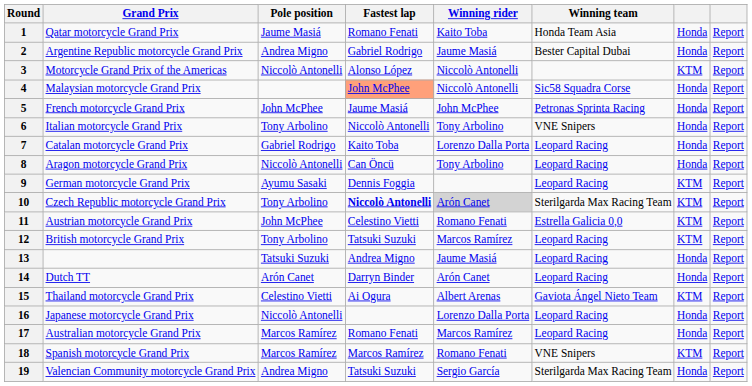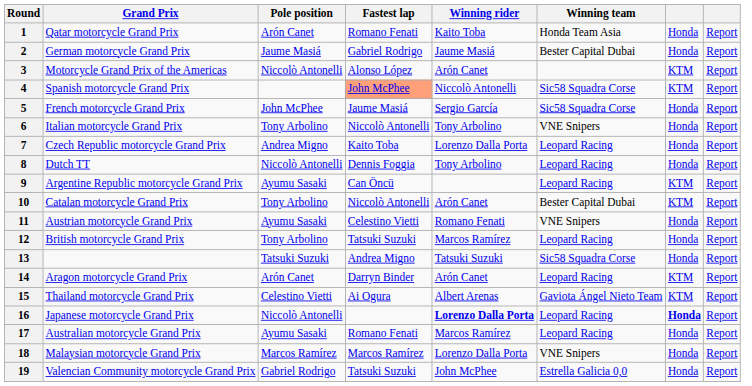 <table class="wikitable sortable" style="font-size: 85%">
 <tr>
 <th>Round</th>
 <th><a href='#'>Grand Prix</a></th>
 <th>Pole position</th>
 <th>Fastest lap</th>
 <th><a href='#'>Winning rider</a></th>
 <th>Winning team</th>
 <th></th>
 <th class="unsortable"></th>
 </tr>
 <tr>
 <th>1</th>
 <td> <a href='#'>Qatar motorcycle Grand Prix</a></td>
-<td> <a href='#'>Jaume Masiá</a></td>
+<td> <a href='#'>Arón Canet</a></td>
 <td> <a href='#'>Romano Fenati</a></td>
 <td> <a href='#'>Kaito Toba</a></td>
 <td> Honda Team Asia</td>
 <td> <a href='#'>Honda</a></td>
 <td><a href='#'>Report</a></td>
 </tr>
 <tr>
 <th>2</th>
-<td> <a href='#'>Argentine Republic motorcycle Grand Prix</a></td>
-<td> <a href='#'>Andrea Migno</a></td>
+<td> <a href='#'>German motorcycle Grand Prix</a></td>
+<td> <a href='#'>Jaume Masiá</a></td>
 <td> <a href='#'>Gabriel Rodrigo</a></td>
 <td> <a href='#'>Jaume Masiá</a></td>
 <td> Bester Capital Dubai</td>
 <td> <a href='#'>Honda</a></td>
 <td><a href='#'>Report</a></td>
 </tr>
 <tr>
 <th>3</th>
 <td> <a href='#'>Motorcycle Grand Prix of the Americas</a></td>
 <td> <a href='#'>Niccolò Antonelli</a></td>
 <td> <a href='#'>Alonso López</a></td>
-<td> <a href='#'>Niccolò Antonelli</a></td>
+<td> <a href='#'>Arón Canet</a></td>
 <td></td>
 <td> <a href='#'>KTM</a></td>
 <td><a href='#'>Report</a></td>
 </tr>
 <tr>
 <th>4</th>
-<td> <a href='#'>Malaysian motorcycle Grand Prix</a></td>
+<td> <a href='#'>Spanish motorcycle Grand Prix</a></td>
 <td></td>
 <td style="background: lightsalmon;"> <a href='#'>John McPhee</a></td>
 <td> <a href='#'>Niccolò Antonelli</a></td>
 <td> <a href='#'>Sic58 Squadra Corse</a></td>
-<td> <a href='#'>Honda</a></td>
+<td> <a href='#'>KTM</a></td>
 <td><a href='#'>Report</a></td>
 </tr>
 <tr>
 <th>5</th>
 <td> <a href='#'>French motorcycle Grand Prix</a></td>
 <td> <a href='#'>John McPhee</a></td>
 <td> <a href='#'>Jaume Masiá</a></td>
-<td> <a href='#'>John McPhee</a></td>
-<td> <a href='#'>Petronas Sprinta Racing</a></td>
+<td> <a href='#'>Sergio García</a></td>
+<td> <a href='#'>Sic58 Squadra Corse</a></td>
 <td> <a href='#'>Honda</a></td>
 <td><a href='#'>Report</a></td>
 </tr>
 <tr>
 <th>6</th>
 <td> <a href='#'>Italian motorcycle Grand Prix</a></td>
 <td> <a href='#'>Tony Arbolino</a></td>
 <td> <a href='#'>Niccolò Antonelli</a></td>
 <td> <a href='#'>Tony Arbolino</a></td>
 <td> VNE Snipers</td>
 <td> <a href='#'>Honda</a></td>
 <td><a href='#'>Report</a></td>
 </tr>
 <tr>
 <th>7</th>
-<td> <a href='#'>Catalan motorcycle Grand Prix</a></td>
-<td> <a href='#'>Gabriel Rodrigo</a></td>
+<td> <a href='#'>Czech Republic motorcycle Grand Prix</a></td>
+<td> <a href='#'>Andrea Migno</a></td>
 <td> <a href='#'>Kaito Toba</a></td>
 <td> <a href='#'>Lorenzo Dalla Porta</a></td>
 <td> <a href='#'>Leopard Racing</a></td>
 <td> <a href='#'>Honda</a></td>
 <td><a href='#'>Report</a></td>
 </tr>
 <tr>
 <th>8</th>
-<td> <a href='#'>Aragon motorcycle Grand Prix</a></td>
+<td> <a href='#'>Dutch TT</a></td>
 <td> <a href='#'>Niccolò Antonelli</a></td>
-<td> <a href='#'>Can Öncü</a></td>
+<td> <a href='#'>Dennis Foggia</a></td>
 <td> <a href='#'>Tony Arbolino</a></td>
 <td> <a href='#'>Leopard Racing</a></td>
 <td> <a href='#'>Honda</a></td>
 <td><a href='#'>Report</a></td>
 </tr>
 <tr>
 <th>9</th>
-<td> <a href='#'>German motorcycle Grand Prix</a></td>
+<td> <a href='#'>Argentine Republic motorcycle Grand Prix</a></td>
 <td> <a href='#'>Ayumu Sasaki</a></td>
-<td> <a href='#'>Dennis Foggia</a></td>
+<td> <a href='#'>Can Öncü</a></td>
 <td></td>
 <td> <a href='#'>Leopard Racing</a></td>
 <td> <a href='#'>KTM</a></td>
 <td><a href='#'>Report</a></td>
 </tr>
 <tr>
 <th>10</th>
-<td> <a href='#'>Czech Republic motorcycle Grand Prix</a></td>
+<td> <a href='#'>Catalan motorcycle Grand Prix</a></td>
 <td> <a href='#'>Tony Arbolino</a></td>
-<td><strong> <a href='#'>Niccolò Antonelli</a></strong></td>
-<td style="background: lightgrey;"> <a href='#'>Arón Canet</a></td>
-<td> Sterilgarda Max Racing Team</td>
+<td> <a href='#'>Niccolò Antonelli</a></td>
+<td> <a href='#'>Arón Canet</a></td>
+<td> Bester Capital Dubai</td>
 <td> <a href='#'>KTM</a></td>
 <td><a href='#'>Report</a></td>
 </tr>
 <tr>
 <th>11</th>
 <td> <a href='#'>Austrian motorcycle Grand Prix</a></td>
-<td> <a href='#'>John McPhee</a></td>
+<td> <a href='#'>Ayumu Sasaki</a></td>
 <td> <a href='#'>Celestino Vietti</a></td>
 <td> <a href='#'>Romano Fenati</a></td>
-<td> <a href='#'>Estrella Galicia 0,0</a></td>
-<td> <a href='#'>KTM</a></td>
+<td> VNE Snipers</td>
+<td> <a href='#'>Honda</a></td>
 <td><a href='#'>Report</a></td>
 </tr>
 <tr>
 <th>12</th>
 <td> <a href='#'>British motorcycle Grand Prix</a></td>
 <td> <a href='#'>Tony Arbolino</a></td>
 <td> <a href='#'>Tatsuki Suzuki</a></td>
 <td> <a href='#'>Marcos Ramírez</a></td>
 <td> <a href='#'>Leopard Racing</a></td>
-<td> <a href='#'>KTM</a></td>
+<td> <a href='#'>Honda</a></td>
 <td><a href='#'>Report</a></td>
 </tr>
 <tr>
 <th>13</th>
 <td></td>
 <td> <a href='#'>Tatsuki Suzuki</a></td>
 <td> <a href='#'>Andrea Migno</a></td>
-<td> <a href='#'>Jaume Masiá</a></td>
-<td> <a href='#'>Leopard Racing</a></td>
+<td> <a href='#'>Tatsuki Suzuki</a></td>
+<td> <a href='#'>Sic58 Squadra Corse</a></td>
 <td> <a href='#'>Honda</a></td>
 <td><a href='#'>Report</a></td>
 </tr>
 <tr>
 <th>14</th>
-<td> <a href='#'>Dutch TT</a></td>
+<td> <a href='#'>Aragon motorcycle Grand Prix</a></td>
 <td> <a href='#'>Arón Canet</a></td>
 <td> <a href='#'>Darryn Binder</a></td>
 <td> <a href='#'>Arón Canet</a></td>
 <td> <a href='#'>Leopard Racing</a></td>
-<td> <a href='#'>Honda</a></td>
+<td> <a href='#'>KTM</a></td>
 <td><a href='#'>Report</a></td>
 </tr>
 <tr>
 <th>15</th>
 <td> <a href='#'>Thailand motorcycle Grand Prix</a></td>
 <td> <a href='#'>Celestino Vietti</a></td>
 <td> <a href='#'>Ai Ogura</a></td>
 <td> <a href='#'>Albert Arenas</a></td>
 <td> <a href='#'>Gaviota Ángel Nieto Team</a></td>
 <td> <a href='#'>KTM</a></td>
 <td><a href='#'>Report</a></td>
 </tr>
 <tr>
 <th>16</th>
 <td> <a href='#'>Japanese motorcycle Grand Prix</a></td>
 <td> <a href='#'>Niccolò Antonelli</a></td>
 <td></td>
-<td> <a href='#'>Lorenzo Dalla Porta</a></td>
+<td><strong> <a href='#'>Lorenzo Dalla Porta</a></strong></td>
 <td> <a href='#'>Leopard Racing</a></td>
-<td> <a href='#'>Honda</a></td>
+<td><strong> <a href='#'>Honda</a></strong></td>
 <td><a href='#'>Report</a></td>
 </tr>
 <tr>
 <th>17</th>
 <td> <a href='#'>Australian motorcycle Grand Prix</a></td>
-<td> <a href='#'>Marcos Ramírez</a></td>
+<td> <a href='#'>Ayumu Sasaki</a></td>
 <td> <a href='#'>Romano Fenati</a></td>
 <td> <a href='#'>Marcos Ramírez</a></td>
 <td> <a href='#'>Leopard Racing</a></td>
 <td> <a href='#'>Honda</a></td>
 <td><a href='#'>Report</a></td>
 </tr>
 <tr>
 <th>18</th>
-<td> <a href='#'>Spanish motorcycle Grand Prix</a></td>
+<td> <a href='#'>Malaysian motorcycle Grand Prix</a></td>
 <td> <a href='#'>Marcos Ramírez</a></td>
 <td> <a href='#'>Marcos Ramírez</a></td>
-<td> <a href='#'>Romano Fenati</a></td>
+<td> <a href='#'>Lorenzo Dalla Porta</a></td>
 <td> VNE Snipers</td>
-<td> <a href='#'>KTM</a></td>
+<td> <a href='#'>Honda</a></td>
 <td><a href='#'>Report</a></td>
 </tr>
 <tr>
 <th>19</th>
 <td> <a href='#'>Valencian Community motorcycle Grand Prix</a></td>
-<td> <a href='#'>Andrea Migno</a></td>
+<td> <a href='#'>Gabriel Rodrigo</a></td>
 <td> <a href='#'>Tatsuki Suzuki</a></td>
-<td> <a href='#'>Sergio García</a></td>
-<td> Sterilgarda Max Racing Team</td>
+<td> <a href='#'>John McPhee</a></td>
+<td> <a href='#'>Estrella Galicia 0,0</a></td>
 <td> <a href='#'>Honda</a></td>
 <td><a href='#'>Report</a></td>
 </tr>
 </table>
